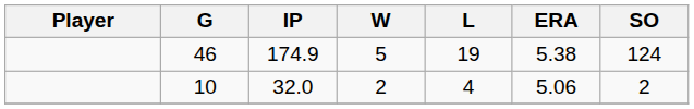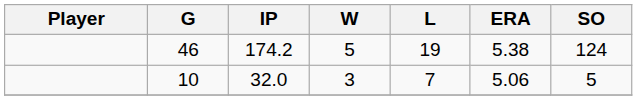 <table class="wikitable sortable">
 <tr>
 <th bgcolor="#DDDDFF" width="16%">Player</th>
 <th bgcolor="#DDDDFF" width="9%">G</th>
 <th bgcolor="#DDDDFF" width="9%">IP</th>
 <th bgcolor="#DDDDFF" width="9%">W</th>
 <th bgcolor="#DDDDFF" width="9%">L</th>
 <th bgcolor="#DDDDFF" width="9%">ERA</th>
 <th bgcolor="#DDDDFF" width="9%">SO</th>
 </tr>
 <tr align="center">
 <td></td>
 <td>46</td>
-<td>174.9</td>
+<td>174.2</td>
 <td>5</td>
 <td>19</td>
 <td>5.38</td>
 <td>124</td>
 </tr>
 <tr align="center">
 <td></td>
 <td>10</td>
 <td>32.0</td>
-<td>2</td>
-<td>4</td>
+<td>3</td>
+<td>7</td>
 <td>5.06</td>
-<td>2</td>
+<td>5</td>
 </tr>
 <tr align="center">
 </tr>
 </table>
